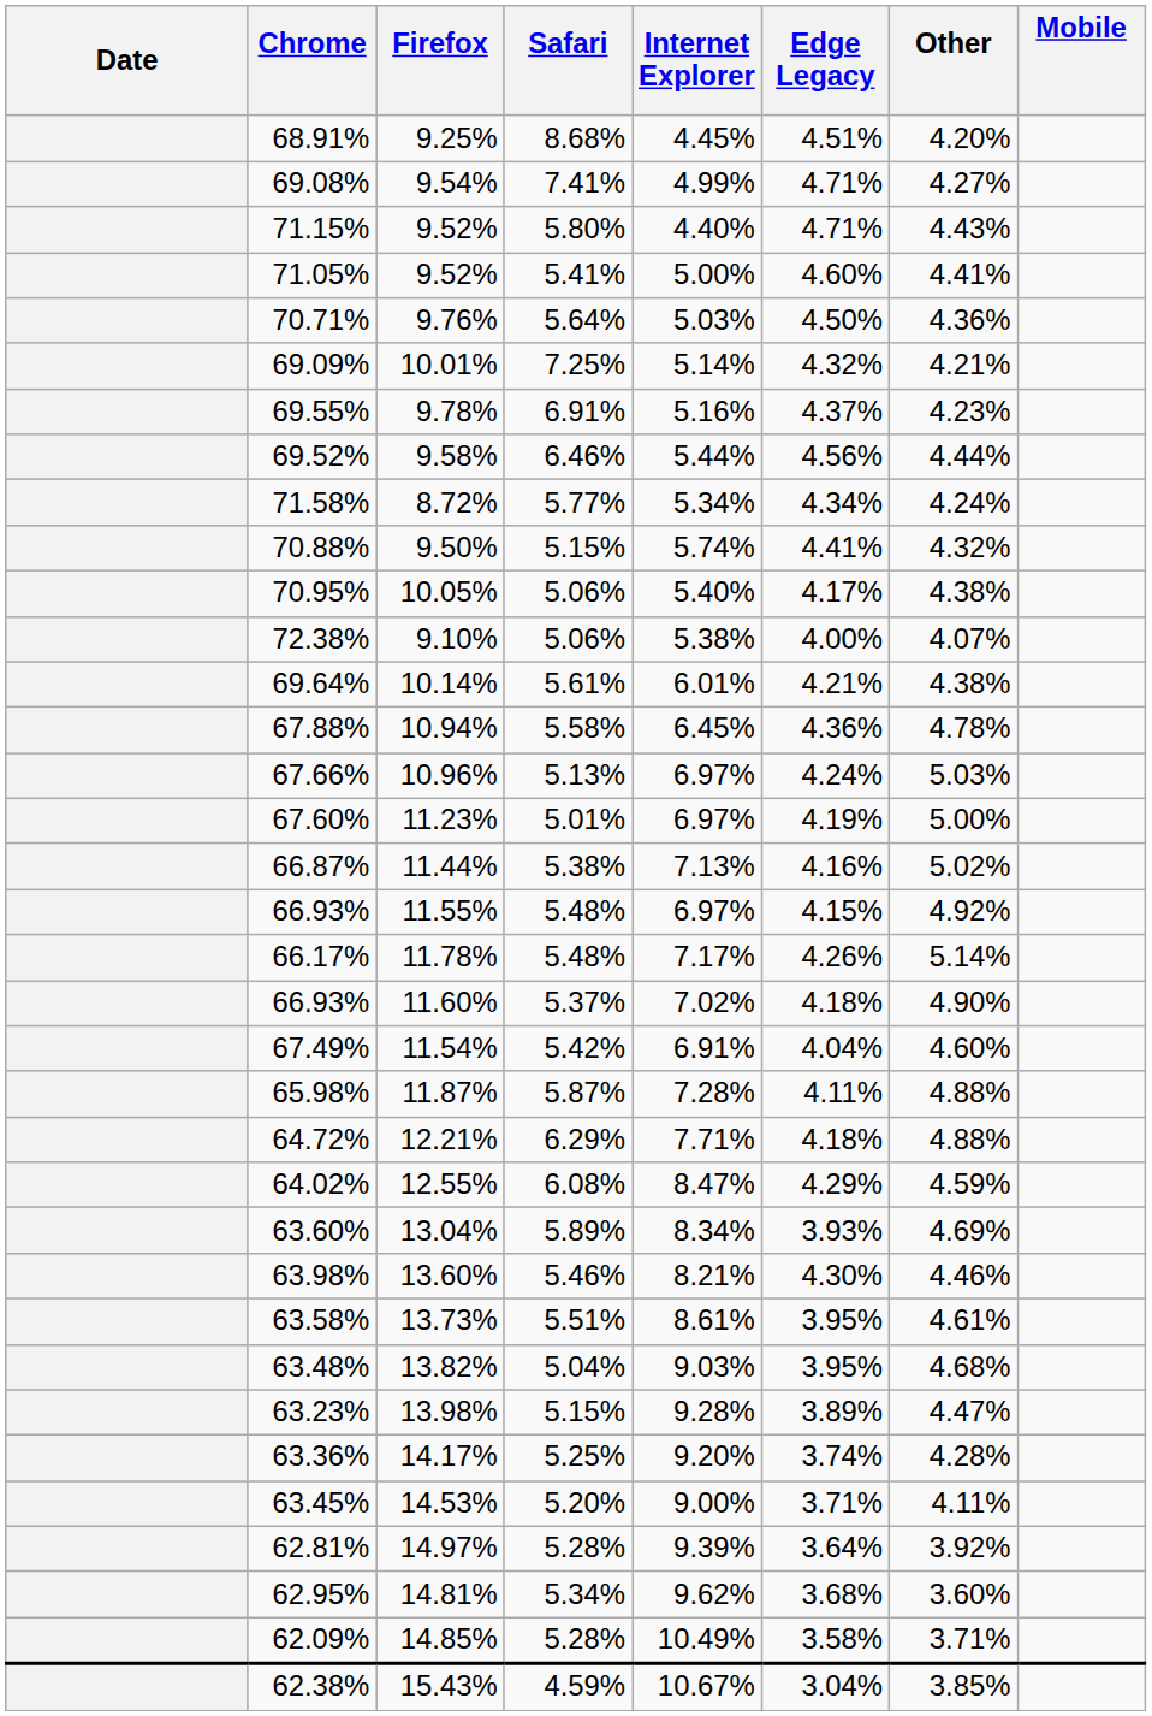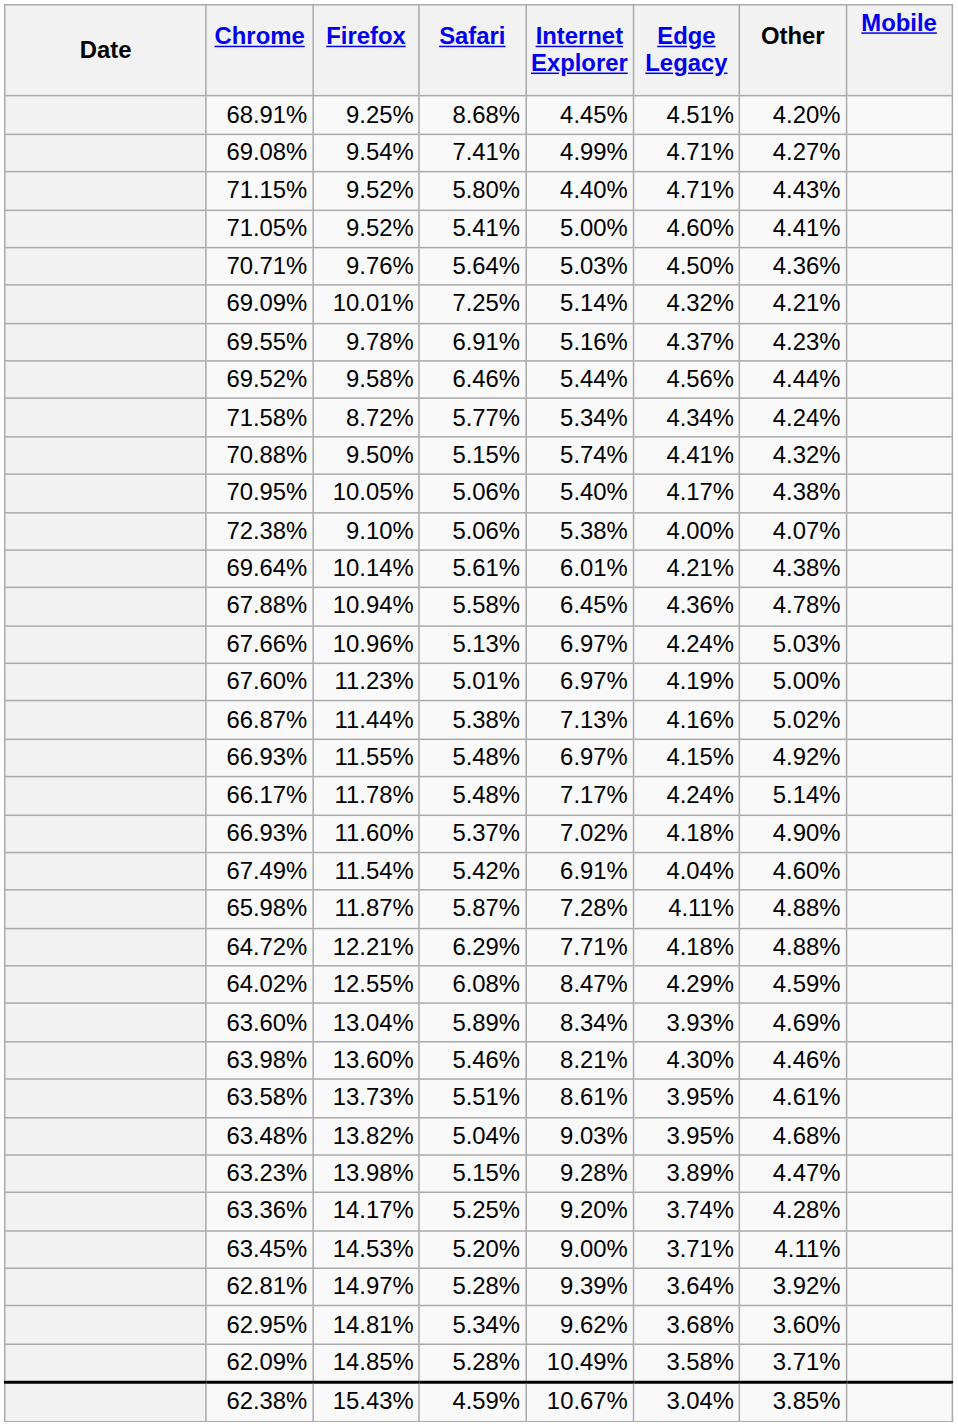 <table class="wikitable plainrowheaders sortable" style="text-align:right;">
 <tr>
 <th scope="col" style="width:8em">Date<br></th>
 <th scope="col" style="width:4em"><a href='#'>Chrome</a><br><br></th>
 <th scope="col" style="width:4em"><a href='#'>Firefox</a><br><br></th>
 <th scope="col" style="width:4em"><a href='#'>Safari</a><br><br></th>
 <th scope="col" style="width:4em"><a href='#'>Internet<br>Explorer</a><br></th>
 <th scope="col" style="width:4em"><a href='#'>Edge<br>Legacy</a><br></th>
 <th scope="col" style="width:4em">Other<br><br></th>
 <th scope="col" style="width:4em"><a href='#'>Mobile</a><br><br><br></th>
 </tr>
 <tr>
 <th scope="row" style="text-align:right;"></th>
 <td>68.91%</td>
 <td>9.25%</td>
 <td>8.68%</td>
 <td>4.45%</td>
 <td>4.51%</td>
 <td>4.20%</td>
 <td></td>
 </tr>
 <tr>
 <th scope="row" style="text-align:right;"></th>
 <td>69.08%</td>
 <td>9.54%</td>
 <td>7.41%</td>
 <td>4.99%</td>
 <td>4.71%</td>
 <td>4.27%</td>
 <td></td>
 </tr>
 <tr>
 <th scope="row" style="text-align:right;"></th>
 <td>71.15%</td>
 <td>9.52%</td>
 <td>5.80%</td>
 <td>4.40%</td>
 <td>4.71%</td>
 <td>4.43%</td>
 <td></td>
 </tr>
 <tr>
 <th scope="row" style="text-align:right;"></th>
 <td>71.05%</td>
 <td>9.52%</td>
 <td>5.41%</td>
 <td>5.00%</td>
 <td>4.60%</td>
 <td>4.41%</td>
 <td></td>
 </tr>
 <tr>
 <th scope="row" style="text-align:right;"></th>
 <td>70.71%</td>
 <td>9.76%</td>
 <td>5.64%</td>
 <td>5.03%</td>
 <td>4.50%</td>
 <td>4.36%</td>
 <td></td>
 </tr>
 <tr>
 <th scope="row" style="text-align:right;"></th>
 <td>69.09%</td>
 <td>10.01%</td>
 <td>7.25%</td>
 <td>5.14%</td>
 <td>4.32%</td>
 <td>4.21%</td>
 <td></td>
 </tr>
 <tr>
 <th scope="row" style="text-align:right;"></th>
 <td>69.55%</td>
 <td>9.78%</td>
 <td>6.91%</td>
 <td>5.16%</td>
 <td>4.37%</td>
 <td>4.23%</td>
 <td></td>
 </tr>
 <tr>
 <th scope="row" style="text-align:right;"></th>
 <td>69.52%</td>
 <td>9.58%</td>
 <td>6.46%</td>
 <td>5.44%</td>
 <td>4.56%</td>
 <td>4.44%</td>
 <td></td>
 </tr>
 <tr>
 <th scope="row" style="text-align:right;"></th>
 <td>71.58%</td>
 <td>8.72%</td>
 <td>5.77%</td>
 <td>5.34%</td>
 <td>4.34%</td>
 <td>4.24%</td>
 <td></td>
 </tr>
 <tr>
 <th scope="row" style="text-align:right;"></th>
 <td>70.88%</td>
 <td>9.50%</td>
 <td>5.15%</td>
 <td>5.74%</td>
 <td>4.41%</td>
 <td>4.32%</td>
 <td></td>
 </tr>
 <tr>
 <th scope="row" style="text-align:right;"></th>
 <td>70.95%</td>
 <td>10.05%</td>
 <td>5.06%</td>
 <td>5.40%</td>
 <td>4.17%</td>
 <td>4.38%</td>
 <td></td>
 </tr>
 <tr>
 <th scope="row" style="text-align:right;"></th>
 <td>72.38%</td>
 <td>9.10%</td>
 <td>5.06%</td>
 <td>5.38%</td>
 <td>4.00%</td>
 <td>4.07%</td>
 <td></td>
 </tr>
 <tr>
 <th scope="row" style="text-align:right;"></th>
 <td>69.64%</td>
 <td>10.14%</td>
 <td>5.61%</td>
 <td>6.01%</td>
 <td>4.21%</td>
 <td>4.38%</td>
 <td></td>
 </tr>
 <tr>
 <th scope="row" style="text-align:right;"></th>
 <td>67.88%</td>
 <td>10.94%</td>
 <td>5.58%</td>
 <td>6.45%</td>
 <td>4.36%</td>
 <td>4.78%</td>
 <td></td>
 </tr>
 <tr>
 <th scope="row" style="text-align:right;"></th>
 <td>67.66%</td>
 <td>10.96%</td>
 <td>5.13%</td>
 <td>6.97%</td>
 <td>4.24%</td>
 <td>5.03%</td>
 <td></td>
 </tr>
 <tr>
 <th scope="row" style="text-align:right;"></th>
 <td>67.60%</td>
 <td>11.23%</td>
 <td>5.01%</td>
 <td>6.97%</td>
 <td>4.19%</td>
 <td>5.00%</td>
 <td></td>
 </tr>
 <tr>
 <th scope="row" style="text-align:right;"></th>
 <td>66.87%</td>
 <td>11.44%</td>
 <td>5.38%</td>
 <td>7.13%</td>
 <td>4.16%</td>
 <td>5.02%</td>
 <td></td>
 </tr>
 <tr>
 <th scope="row" style="text-align:right;"></th>
 <td>66.93%</td>
 <td>11.55%</td>
 <td>5.48%</td>
 <td>6.97%</td>
 <td>4.15%</td>
 <td>4.92%</td>
 <td></td>
 </tr>
 <tr>
 <th scope="row" style="text-align:right;"></th>
 <td>66.17%</td>
 <td>11.78%</td>
 <td>5.48%</td>
 <td>7.17%</td>
-<td>4.26%</td>
+<td>4.24%</td>
 <td>5.14%</td>
 <td></td>
 </tr>
 <tr>
 <th scope="row" style="text-align:right;"></th>
 <td>66.93%</td>
 <td>11.60%</td>
 <td>5.37%</td>
 <td>7.02%</td>
 <td>4.18%</td>
 <td>4.90%</td>
 <td></td>
 </tr>
 <tr>
 <th scope="row" style="text-align:right;"></th>
 <td>67.49%</td>
 <td>11.54%</td>
 <td>5.42%</td>
 <td>6.91%</td>
 <td>4.04%</td>
 <td>4.60%</td>
 <td></td>
 </tr>
 <tr>
 <th scope="row" style="text-align:right;"></th>
 <td>65.98%</td>
 <td>11.87%</td>
 <td>5.87%</td>
 <td>7.28%</td>
 <td>4.11%</td>
 <td>4.88%</td>
 <td></td>
 </tr>
 <tr>
 <th scope="row" style="text-align:right;"></th>
 <td>64.72%</td>
 <td>12.21%</td>
 <td>6.29%</td>
 <td>7.71%</td>
 <td>4.18%</td>
 <td>4.88%</td>
 <td></td>
 </tr>
 <tr>
 <th scope="row" style="text-align:right;"></th>
 <td>64.02%</td>
 <td>12.55%</td>
 <td>6.08%</td>
 <td>8.47%</td>
 <td>4.29%</td>
 <td>4.59%</td>
 <td></td>
 </tr>
 <tr>
 <th scope="row" style="text-align:right;"></th>
 <td>63.60%</td>
 <td>13.04%</td>
 <td>5.89%</td>
 <td>8.34%</td>
 <td>3.93%</td>
 <td>4.69%</td>
 <td></td>
 </tr>
 <tr>
 <th scope="row" style="text-align:right;"></th>
 <td>63.98%</td>
 <td>13.60%</td>
 <td>5.46%</td>
 <td>8.21%</td>
 <td>4.30%</td>
 <td>4.46%</td>
 <td></td>
 </tr>
 <tr>
 <th scope="row" style="text-align:right;"></th>
 <td>63.58%</td>
 <td>13.73%</td>
 <td>5.51%</td>
 <td>8.61%</td>
 <td>3.95%</td>
 <td>4.61%</td>
 <td></td>
 </tr>
 <tr>
 <th scope="row" style="text-align:right;"></th>
 <td>63.48%</td>
 <td>13.82%</td>
 <td>5.04%</td>
 <td>9.03%</td>
 <td>3.95%</td>
 <td>4.68%</td>
 <td></td>
 </tr>
 <tr>
 <th scope="row" style="text-align:right;"></th>
 <td>63.23%</td>
 <td>13.98%</td>
 <td>5.15%</td>
 <td>9.28%</td>
 <td>3.89%</td>
 <td>4.47%</td>
 <td></td>
 </tr>
 <tr>
 <th scope="row" style="text-align:right;"></th>
 <td>63.36%</td>
 <td>14.17%</td>
 <td>5.25%</td>
 <td>9.20%</td>
 <td>3.74%</td>
 <td>4.28%</td>
 <td></td>
 </tr>
 <tr>
 <th scope="row" style="text-align:right;"></th>
 <td>63.45%</td>
 <td>14.53%</td>
 <td>5.20%</td>
 <td>9.00%</td>
 <td>3.71%</td>
 <td>4.11%</td>
 <td></td>
 </tr>
 <tr>
 <th scope="row" style="text-align:right;"></th>
 <td>62.81%</td>
 <td>14.97%</td>
 <td>5.28%</td>
 <td>9.39%</td>
 <td>3.64%</td>
 <td>3.92%</td>
 <td></td>
 </tr>
 <tr>
 <th scope="row" style="text-align:right;"></th>
 <td>62.95%</td>
 <td>14.81%</td>
 <td>5.34%</td>
 <td>9.62%</td>
 <td>3.68%</td>
 <td>3.60%</td>
 <td></td>
 </tr>
 <tr>
 <th scope="row" style="text-align:right;"></th>
 <td>62.09%</td>
 <td>14.85%</td>
 <td>5.28%</td>
 <td>10.49%</td>
 <td>3.58%</td>
 <td>3.71%</td>
 <td></td>
 </tr>
 <tr>
 <th scope="row" style="text-align:right; border-top: 2px solid black;"></th>
 <td style="border-top: 2px solid black;">62.38%</td>
 <td style="border-top: 2px solid black;">15.43%</td>
 <td style="border-top: 2px solid black;">4.59%</td>
 <td style="border-top: 2px solid black;">10.67%</td>
 <td style="border-top: 2px solid black;">3.04%</td>
 <td style="border-top: 2px solid black;">3.85%</td>
 <td style="border-top: 2px solid black;"></td>
 </tr>
 <tr>
 </tr>
 </table>
